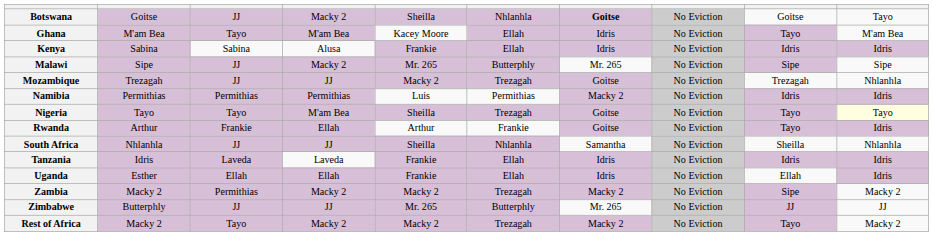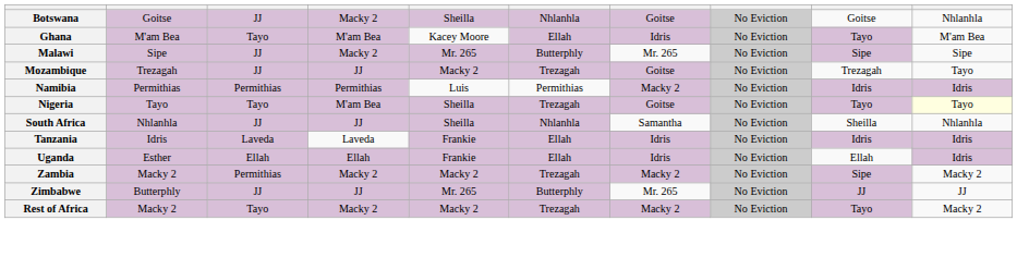 <table class="wikitable" style="text-align:center; font-size:85%; line-height:15px">
 <tr>
 <th style="width: 6.5%;"></th>
 <th style="width: 6.5%;"></th>
 <th style="width: 6.5%;"></th>
 <th style="width: 6.5%;"></th>
 <th style="width: 6.5%;"></th>
 <th style="width: 6.5%;"></th>
 <th style="width: 6.5%;"></th>
 <th style="width: 6.5%;"></th>
 <th style="width: 6.5%;"></th>
 <th style="width: 6.5%;"></th>
 </tr>
 <tr>
 <th>Botswana</th>
 <td style="background:Thistle; text-align:center">Goitse</td>
 <td style="background:Thistle; text-align:center">JJ</td>
 <td style="background:Thistle; text-align:center">Macky 2</td>
 <td style="background:Thistle; text-align:center">Sheilla</td>
 <td style="background:Thistle; text-align:center">Nhlanhla</td>
-<td style="background:Thistle; text-align:center"><strong>Goitse</strong></td>
+<td style="background:Thistle; text-align:center">Goitse</td>
 <td style="background:#ccc; text-align:center">No Eviction</td>
 <td>Goitse</td>
-<td>Tayo</td>
+<td>Nhlanhla</td>
 </tr>
 <tr>
 <th>Ghana</th>
 <td style="background:Thistle; text-align:center">M'am Bea</td>
 <td style="background:Thistle; text-align:center">Tayo</td>
 <td style="background:Thistle; text-align:center">M'am Bea</td>
 <td>Kacey Moore</td>
 <td style="background:Thistle; text-align:center">Ellah</td>
 <td style="background:Thistle; text-align:center">Idris</td>
 <td style="background:#ccc; text-align:center">No Eviction</td>
 <td style="background:Thistle; text-align:center">Tayo</td>
 <td>M'am Bea</td>
-</tr>
-<tr>
-<th>Kenya</th>
-<td style="background:Thistle; text-align:center">Sabina</td>
-<td>Sabina</td>
-<td>Alusa</td>
-<td style="background:Thistle; text-align:center">Frankie</td>
-<td style="background:Thistle; text-align:center">Ellah</td>
-<td style="background:Thistle; text-align:center">Idris</td>
-<td style="background:#ccc; text-align:center">No Eviction</td>
-<td style="background:Thistle; text-align:center">Idris</td>
-<td style="background:Thistle; text-align:center">Idris</td>
 </tr>
 <tr>
 <th>Malawi</th>
 <td style="background:Thistle; text-align:center">Sipe</td>
 <td style="background:Thistle; text-align:center">JJ</td>
 <td style="background:Thistle; text-align:center">Macky 2</td>
 <td style="background:Thistle; text-align:center">Mr. 265</td>
 <td style="background:Thistle; text-align:center">Butterphly</td>
 <td>Mr. 265</td>
 <td style="background:#ccc; text-align:center">No Eviction</td>
 <td style="background:Thistle; text-align:center">Sipe</td>
 <td>Sipe</td>
 </tr>
 <tr>
 <th>Mozambique</th>
 <td style="background:Thistle; text-align:center">Trezagah</td>
 <td style="background:Thistle; text-align:center">JJ</td>
 <td style="background:Thistle; text-align:center">JJ</td>
 <td style="background:Thistle; text-align:center">Macky 2</td>
 <td style="background:Thistle; text-align:center">Trezagah</td>
 <td style="background:Thistle; text-align:center">Goitse</td>
 <td style="background:#ccc; text-align:center">No Eviction</td>
 <td>Trezagah</td>
-<td>Nhlanhla</td>
+<td>Tayo</td>
 </tr>
 <tr>
 <th>Namibia</th>
 <td style="background:Thistle; text-align:center">Permithias</td>
 <td style="background:Thistle; text-align:center">Permithias</td>
 <td style="background:Thistle; text-align:center">Permithias</td>
 <td>Luis</td>
 <td>Permithias</td>
 <td style="background:Thistle; text-align:center">Macky 2</td>
 <td style="background:#ccc; text-align:center">No Eviction</td>
 <td style="background:Thistle; text-align:center">Idris</td>
 <td style="background:Thistle; text-align:center">Idris</td>
 </tr>
 <tr>
 <th>Nigeria</th>
 <td style="background:Thistle; text-align:center">Tayo</td>
 <td style="background:Thistle; text-align:center">Tayo</td>
 <td style="background:Thistle; text-align:center">M'am Bea</td>
 <td style="background:Thistle; text-align:center">Sheilla</td>
 <td style="background:Thistle; text-align:center">Trezagah</td>
 <td style="background:Thistle; text-align:center">Goitse</td>
 <td style="background:#ccc; text-align:center">No Eviction</td>
 <td style="background:Thistle; text-align:center">Tayo</td>
 <td style="background: lightyellow;">Tayo</td>
-</tr>
-<tr>
-<th>Rwanda</th>
-<td style="background:Thistle; text-align:center">Arthur</td>
-<td style="background:Thistle; text-align:center">Frankie</td>
-<td style="background:Thistle; text-align:center">Ellah</td>
-<td>Arthur</td>
-<td>Frankie</td>
-<td style="background:Thistle; text-align:center">Goitse</td>
-<td style="background:#ccc; text-align:center">No Eviction</td>
-<td style="background:Thistle; text-align:center">Tayo</td>
-<td style="background:Thistle; text-align:center">Idris</td>
 </tr>
 <tr>
 <th>South Africa</th>
 <td style="background:Thistle; text-align:center">Nhlanhla</td>
 <td style="background:Thistle; text-align:center">JJ</td>
 <td style="background:Thistle; text-align:center">JJ</td>
 <td style="background:Thistle; text-align:center">Sheilla</td>
 <td style="background:Thistle; text-align:center">Nhlanhla</td>
 <td>Samantha</td>
 <td style="background:#ccc; text-align:center">No Eviction</td>
 <td>Sheilla</td>
 <td>Nhlanhla</td>
 </tr>
 <tr>
 <th>Tanzania</th>
 <td style="background:Thistle; text-align:center">Idris</td>
 <td style="background:Thistle; text-align:center">Laveda</td>
 <td>Laveda</td>
 <td style="background:Thistle; text-align:center">Frankie</td>
 <td style="background:Thistle; text-align:center">Ellah</td>
 <td style="background:Thistle; text-align:center">Idris</td>
 <td style="background:#ccc; text-align:center">No Eviction</td>
 <td style="background:Thistle; text-align:center">Idris</td>
 <td style="background:Thistle; text-align:center">Idris</td>
 </tr>
 <tr>
 <th>Uganda</th>
 <td style="background:Thistle; text-align:center">Esther</td>
 <td style="background:Thistle; text-align:center">Ellah</td>
 <td style="background:Thistle; text-align:center">Ellah</td>
 <td style="background:Thistle; text-align:center">Frankie</td>
 <td style="background:Thistle; text-align:center">Ellah</td>
 <td style="background:Thistle; text-align:center">Idris</td>
 <td style="background:#ccc; text-align:center">No Eviction</td>
 <td>Ellah</td>
 <td style="background:Thistle; text-align:center">Idris</td>
 </tr>
 <tr>
 <th>Zambia</th>
 <td style="background:Thistle; text-align:center">Macky 2</td>
 <td style="background:Thistle; text-align:center">Permithias</td>
 <td style="background:Thistle; text-align:center">Macky 2</td>
 <td style="background:Thistle; text-align:center">Macky 2</td>
 <td style="background:Thistle; text-align:center">Trezagah</td>
 <td style="background:Thistle; text-align:center">Macky 2</td>
 <td style="background:#ccc; text-align:center">No Eviction</td>
 <td style="background:Thistle; text-align:center">Sipe</td>
 <td>Macky 2</td>
 </tr>
 <tr>
 <th>Zimbabwe</th>
 <td style="background:Thistle; text-align:center">Butterphly</td>
 <td style="background:Thistle; text-align:center">JJ</td>
 <td style="background:Thistle; text-align:center">JJ</td>
 <td style="background:Thistle; text-align:center">Mr. 265</td>
 <td style="background:Thistle; text-align:center">Butterphly</td>
 <td>Mr. 265</td>
 <td style="background:#ccc; text-align:center">No Eviction</td>
 <td style="background:Thistle; text-align:center">JJ</td>
 <td>JJ</td>
 </tr>
 <tr>
 <th>Rest of Africa</th>
 <td style="background:Thistle; text-align:center">Macky 2</td>
 <td style="background:Thistle; text-align:center">Tayo</td>
 <td style="background:Thistle; text-align:center">Macky 2</td>
 <td style="background:Thistle; text-align:center">Macky 2</td>
 <td style="background:Thistle; text-align:center">Trezagah</td>
 <td style="background:Thistle; text-align:center">Macky 2</td>
 <td style="background:#ccc; text-align:center">No Eviction</td>
 <td style="background:Thistle; text-align:center">Tayo</td>
 <td>Macky 2</td>
 </tr>
 </table>
